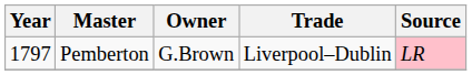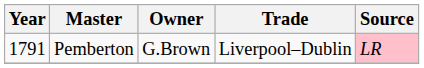 <table class=" wikitable">
 <tr>
 <th>Year</th>
 <th>Master</th>
 <th>Owner</th>
 <th>Trade</th>
 <th>Source</th>
 </tr>
 <tr>
-<td>1797</td>
+<td>1791</td>
 <td>Pemberton</td>
 <td>G.Brown</td>
 <td>Liverpool–Dublin</td>
 <td style="background: pink;"><em>LR</em></td>
 </tr>
 <tr>
 </tr>
 </table>
